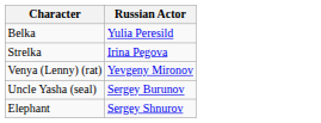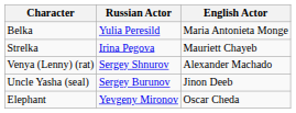 <table class="wikitable">
 <tr>
 <th>Character</th>
 <th>Russian Actor</th>
+<th>English Actor</th>
 </tr>
 <tr>
 <td>Belka</td>
 <td><a href='#'>Yulia Peresild</a></td>
+<td>Maria Antonieta Monge</td>
 </tr>
 <tr>
 <td>Strelka</td>
 <td><a href='#'>Irina Pegova</a></td>
+<td>Mauriett Chayeb</td>
 </tr>
 <tr>
 <td>Venya (Lenny) (rat)</td>
-<td><a href='#'>Yevgeny Mironov</a></td>
+<td><a href='#'>Sergey Shnurov</a></td>
+<td>Alexander Machado</td>
 </tr>
 <tr>
 <td>Uncle Yasha (seal)</td>
 <td><a href='#'>Sergey Burunov</a></td>
+<td>Jinon Deeb</td>
 </tr>
 <tr>
 <td>Elephant</td>
-<td><a href='#'>Sergey Shnurov</a></td>
+<td><a href='#'>Yevgeny Mironov</a></td>
+<td>Oscar Cheda</td>
 </tr>
 </table>
